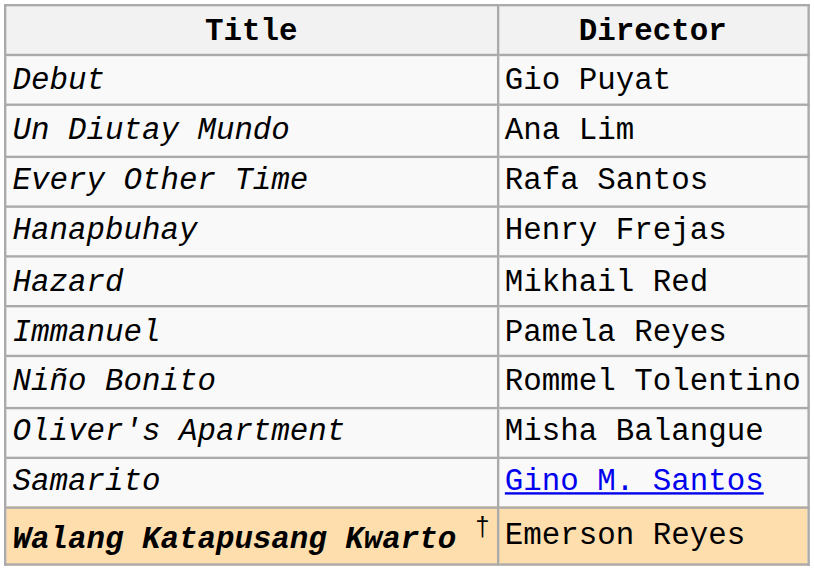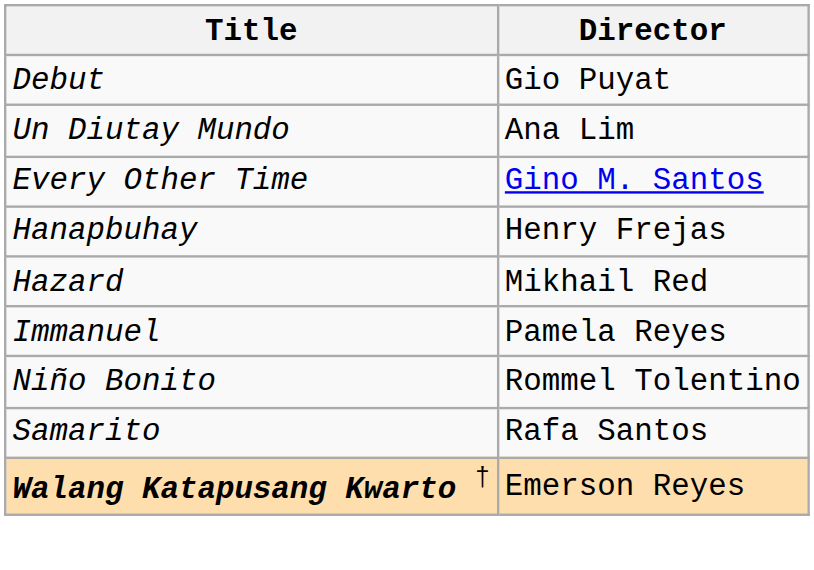 <table class="wikitable">
 <tr>
 <th>Title</th>
 <th>Director</th>
 </tr>
 <tr>
 <td><em>Debut</em></td>
 <td>Gio Puyat</td>
 </tr>
 <tr>
 <td><em>Un Diutay Mundo</em></td>
 <td>Ana Lim</td>
 </tr>
 <tr>
 <td><em>Every Other Time</em></td>
-<td>Rafa Santos</td>
+<td><a href='#'>Gino M. Santos</a></td>
 </tr>
 <tr>
 <td><em>Hanapbuhay</em></td>
 <td>Henry Frejas</td>
 </tr>
 <tr>
 <td><em>Hazard</em></td>
 <td>Mikhail Red</td>
 </tr>
 <tr>
 <td><em>Immanuel</em></td>
 <td>Pamela Reyes</td>
 </tr>
 <tr>
 <td><em>Niño Bonito</em></td>
 <td>Rommel Tolentino</td>
 </tr>
 <tr>
-<td><em>Oliver's Apartment</em></td>
-<td>Misha Balangue</td>
-</tr>
-<tr>
 <td><em>Samarito</em></td>
-<td><a href='#'>Gino M. Santos</a></td>
+<td>Rafa Santos</td>
 </tr>
 <tr style="background:#FFDEAD;">
 <td><strong><em>Walang Katapusang Kwarto</em></strong>  <sup>†</sup></td>
 <td>Emerson Reyes</td>
 </tr>
 </table>
